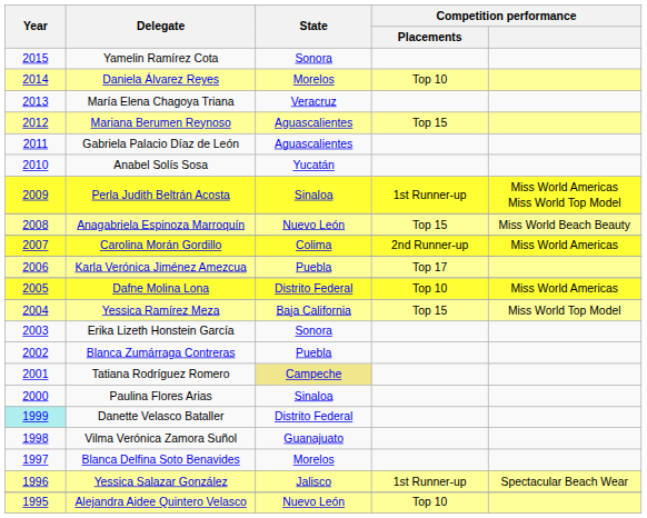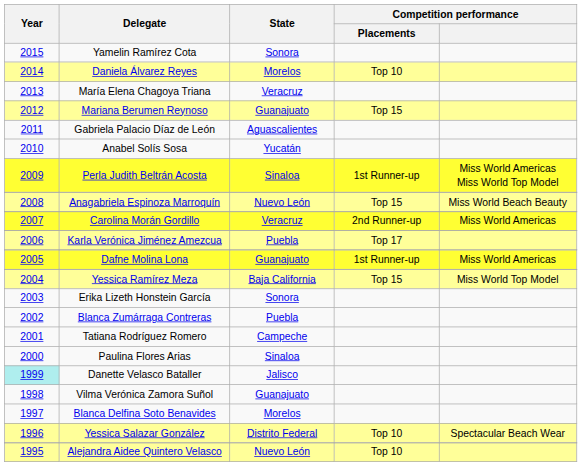 <table class="wikitable" style="text-align:center; line-height:20px; font-size:90%; width:90%;">
 <tr>
 <th rowspan="2"  width=60px>Year</th>
 <th rowspan="2"  width=200px>Delegate</th>
 <th rowspan="2"  width=120px>State</th>
 <th colspan="2"  width=200px>Competition performance</th>
 </tr>
 <tr>
 <th width=120px>Placements</th>
 <th width=160px></th>
 </tr>
 <tr>
 <td><a href='#'>2015</a></td>
 <td>Yamelin Ramírez Cota</td>
 <td><a href='#'>Sonora</a></td>
 <td></td>
 <td></td>
 </tr>
 <tr style="background-color:#FFFF99">
 <td><a href='#'>2014</a></td>
 <td><a href='#'>Daniela Álvarez Reyes</a></td>
 <td><a href='#'>Morelos</a></td>
 <td>Top 10</td>
 <td></td>
 </tr>
 <tr>
 <td><a href='#'>2013</a></td>
 <td>María Elena Chagoya Triana</td>
 <td><a href='#'>Veracruz</a></td>
 <td></td>
 <td></td>
 </tr>
 <tr style="background-color:#FFFF99">
 <td><a href='#'>2012</a></td>
 <td><a href='#'>Mariana Berumen Reynoso</a></td>
-<td><a href='#'>Aguascalientes</a></td>
+<td><a href='#'>Guanajuato</a></td>
 <td>Top 15</td>
 <td></td>
 </tr>
 <tr>
 <td><a href='#'>2011</a></td>
 <td>Gabriela Palacio Díaz de León</td>
 <td><a href='#'>Aguascalientes</a></td>
 <td></td>
 <td></td>
 </tr>
 <tr>
 <td><a href='#'>2010</a></td>
 <td>Anabel Solís Sosa</td>
 <td><a href='#'>Yucatán</a></td>
 <td></td>
 <td></td>
 </tr>
 <tr style="background-color:#FFFF33">
 <td><a href='#'>2009</a></td>
 <td><a href='#'>Perla Judith Beltrán Acosta</a></td>
 <td><a href='#'>Sinaloa</a></td>
 <td>1st Runner-up</td>
 <td>Miss World Americas<br>Miss World Top Model</td>
 </tr>
 <tr>
 </tr>
 <tr style="background-color:#FFFF99">
 <td><a href='#'>2008</a></td>
 <td><a href='#'>Anagabriela Espinoza Marroquín</a></td>
 <td><a href='#'>Nuevo León</a></td>
 <td>Top 15</td>
 <td>Miss World Beach Beauty</td>
 </tr>
 <tr>
 </tr>
 <tr style="background-color:#FFFF33">
 <td><a href='#'>2007</a></td>
 <td><a href='#'>Carolina Morán Gordillo</a></td>
-<td><a href='#'>Colima</a></td>
+<td><a href='#'>Veracruz</a></td>
 <td>2nd Runner-up</td>
 <td>Miss World Americas</td>
 </tr>
 <tr>
 </tr>
 <tr style="background-color:#FFFF99">
 <td><a href='#'>2006</a></td>
 <td><a href='#'>Karla Verónica Jiménez Amezcua</a></td>
 <td><a href='#'>Puebla</a></td>
 <td>Top 17</td>
 <td></td>
 </tr>
 <tr>
 </tr>
 <tr style="background-color:#FFFF33">
 <td><a href='#'>2005</a></td>
 <td><a href='#'>Dafne Molina Lona</a></td>
-<td><a href='#'>Distrito Federal</a></td>
-<td>Top 10</td>
+<td><a href='#'>Guanajuato</a></td>
+<td>1st Runner-up</td>
 <td>Miss World Americas</td>
 </tr>
 <tr>
 </tr>
 <tr style="background-color:#FFFF99">
 <td><a href='#'>2004</a></td>
 <td><a href='#'>Yessica Ramírez Meza</a></td>
 <td><a href='#'>Baja California</a></td>
 <td>Top 15</td>
 <td>Miss World Top Model</td>
 </tr>
 <tr>
 <td><a href='#'>2003</a></td>
 <td>Erika Lizeth Honstein García</td>
 <td><a href='#'>Sonora</a></td>
 <td></td>
 <td></td>
 </tr>
 <tr>
 <td><a href='#'>2002</a></td>
 <td><a href='#'>Blanca Zumárraga Contreras</a></td>
 <td><a href='#'>Puebla</a></td>
 <td></td>
 <td></td>
 </tr>
 <tr>
 <td><a href='#'>2001</a></td>
 <td>Tatiana Rodríguez Romero</td>
-<td style="background: khaki;"><a href='#'>Campeche</a></td>
+<td><a href='#'>Campeche</a></td>
 <td></td>
 <td></td>
 </tr>
 <tr>
 <td><a href='#'>2000</a></td>
 <td>Paulina Flores Arias</td>
 <td><a href='#'>Sinaloa</a></td>
 <td></td>
 <td></td>
 </tr>
 <tr>
 <td style="background: paleturquoise;"><a href='#'>1999</a></td>
 <td>Danette Velasco Bataller</td>
-<td><a href='#'>Distrito Federal</a></td>
+<td><a href='#'>Jalisco</a></td>
 <td></td>
 <td></td>
 </tr>
 <tr>
 <td><a href='#'>1998</a></td>
 <td>Vilma Verónica Zamora Suñol</td>
 <td><a href='#'>Guanajuato</a></td>
 <td></td>
 <td></td>
 </tr>
 <tr>
 <td><a href='#'>1997</a></td>
 <td><a href='#'>Blanca Delfina Soto Benavides</a></td>
 <td><a href='#'>Morelos</a></td>
 <td></td>
 <td></td>
 </tr>
 <tr style="background-color:#FFFF99">
 <td><a href='#'>1996</a></td>
 <td><a href='#'>Yessica Salazar González</a></td>
-<td><a href='#'>Jalisco</a></td>
-<td>1st Runner-up</td>
+<td><a href='#'>Distrito Federal</a></td>
+<td>Top 10</td>
 <td>Spectacular Beach Wear</td>
 </tr>
 <tr>
 </tr>
 <tr style="background-color:#FFFF99">
 <td><a href='#'>1995</a></td>
 <td><a href='#'>Alejandra Aidee Quintero Velasco</a></td>
 <td><a href='#'>Nuevo León</a></td>
 <td>Top 10</td>
 <td></td>
 </tr>
 </table>
